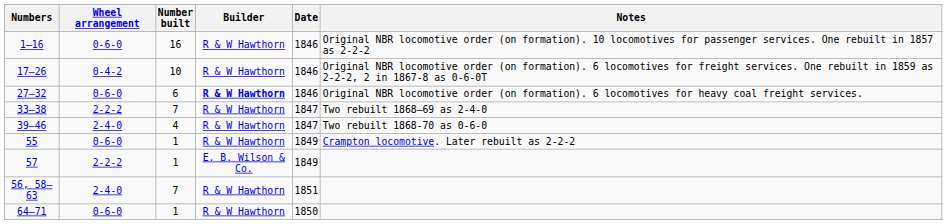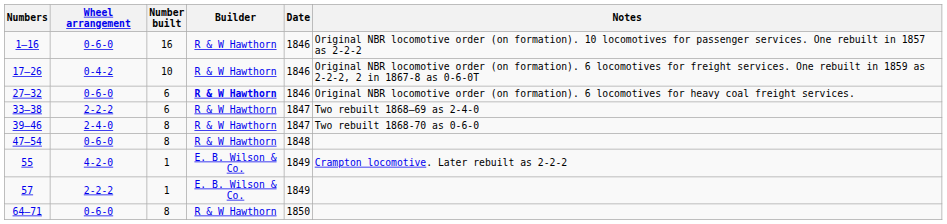 <table class="wikitable" style=text-align:center>
 <tr>
 <th>Numbers</th>
 <th><a href='#'>Wheel arrangement</a></th>
 <th>Number<br>built</th>
 <th>Builder</th>
 <th>Date</th>
 <th>Notes</th>
 </tr>
 <tr>
 <td><a href='#'>1–16</a></td>
 <td><a href='#'>0-6-0</a></td>
 <td>16</td>
 <td><a href='#'>R & W Hawthorn</a></td>
 <td>1846</td>
 <td align=left>Original NBR locomotive order (on formation). 10 locomotives for passenger services. One rebuilt in 1857 as 2-2-2</td>
 </tr>
 <tr>
 <td><a href='#'>17–26</a></td>
 <td><a href='#'>0-4-2</a></td>
 <td>10</td>
 <td><a href='#'>R & W Hawthorn</a></td>
 <td>1846</td>
 <td align=left>Original NBR locomotive order (on formation). 6 locomotives for freight services. One rebuilt in 1859 as 2-2-2, 2 in 1867-8 as 0-6-0T</td>
 </tr>
 <tr>
 <td><a href='#'>27–32</a></td>
 <td><a href='#'>0-6-0</a></td>
 <td>6</td>
 <td><strong><a href='#'>R & W Hawthorn</a></strong></td>
 <td>1846</td>
 <td align=left>Original NBR locomotive order (on formation). 6 locomotives for heavy coal freight services.</td>
 </tr>
 <tr>
 <td><a href='#'>33–38</a></td>
 <td><a href='#'>2-2-2</a></td>
-<td>7</td>
+<td>6</td>
 <td><a href='#'>R & W Hawthorn</a></td>
 <td>1847</td>
 <td align=left>Two rebuilt 1868–69 as 2-4-0</td>
 </tr>
 <tr>
 <td><a href='#'>39–46</a></td>
 <td><a href='#'>2-4-0</a></td>
-<td>4</td>
+<td>8</td>
 <td><a href='#'>R & W Hawthorn</a></td>
 <td>1847</td>
 <td align=left>Two rebuilt 1868-70 as 0-6-0</td>
 </tr>
 <tr>
+<td><a href='#'>47–54</a></td>
+<td><a href='#'>0-6-0</a></td>
+<td>8</td>
+<td><a href='#'>R & W Hawthorn</a></td>
+<td>1848</td>
+<td align=left></td>
+</tr>
+<tr>
 <td><a href='#'>55</a></td>
-<td><a href='#'>0-6-0</a></td>
+<td><a href='#'>4-2-0</a></td>
 <td>1</td>
-<td><a href='#'>R & W Hawthorn</a></td>
+<td><a href='#'>E. B. Wilson & Co.</a></td>
 <td>1849</td>
 <td align=left><a href='#'>Crampton locomotive</a>. Later rebuilt as 2-2-2</td>
 </tr>
 <tr>
 <td><a href='#'>57</a></td>
 <td><a href='#'>2-2-2</a></td>
 <td>1</td>
 <td><a href='#'>E. B. Wilson & Co.</a></td>
 <td>1849</td>
 <td></td>
 </tr>
 <tr>
-<td><a href='#'>56, 58–63</a></td>
-<td><a href='#'>2-4-0</a></td>
-<td>7</td>
-<td><a href='#'>R & W Hawthorn</a></td>
-<td>1851</td>
-<td align=left></td>
-</tr>
-<tr>
 <td><a href='#'>64–71</a></td>
 <td><a href='#'>0-6-0</a></td>
-<td>1</td>
+<td>8</td>
 <td><a href='#'>R & W Hawthorn</a></td>
 <td>1850</td>
 <td align=left></td>
 </tr>
 </table>
